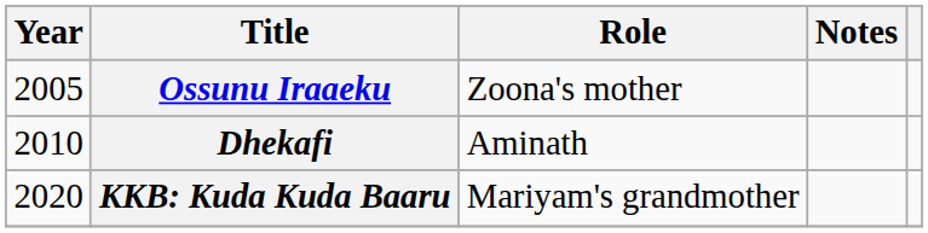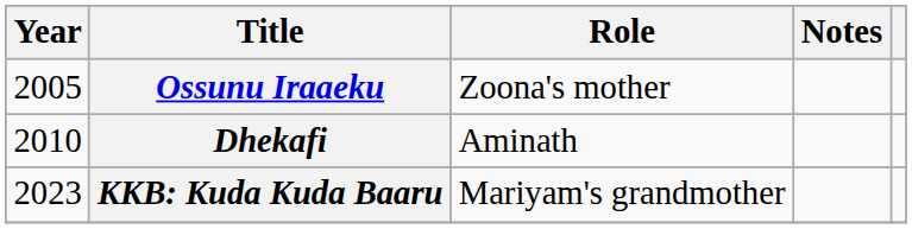 <table class="wikitable sortable plainrowheaders">
 <tr style="background:#ccc; text-align:center;">
 <th scope="col">Year</th>
 <th scope="col">Title</th>
 <th scope="col">Role</th>
 <th scope="col">Notes</th>
 <th scope="col" class="unsortable"></th>
 </tr>
 <tr>
 <td>2005</td>
 <th scope="row"><em><a href='#'>Ossunu Iraaeku</a></em></th>
 <td>Zoona's mother</td>
 <td></td>
 <td style="text-align: center;"></td>
 </tr>
 <tr>
 <td>2010</td>
 <th scope="row"><em>Dhekafi</em></th>
 <td>Aminath</td>
 <td></td>
 <td></td>
 </tr>
 <tr>
-<td>2020</td>
+<td>2023</td>
 <th scope="row"><em>KKB: Kuda Kuda Baaru</em></th>
 <td>Mariyam's grandmother</td>
 <td></td>
 <td style="text-align: center;"></td>
 </tr>
 <tr>
 </tr>
 </table>
